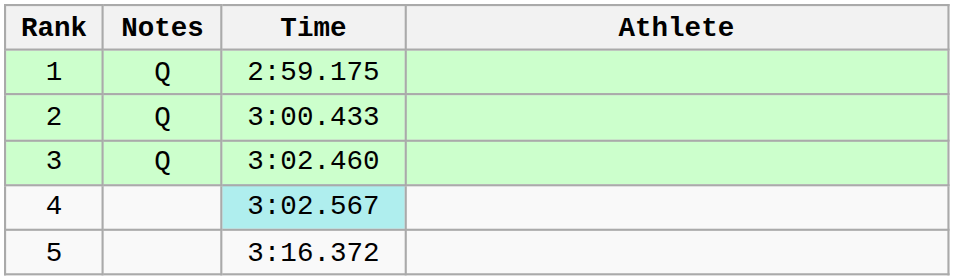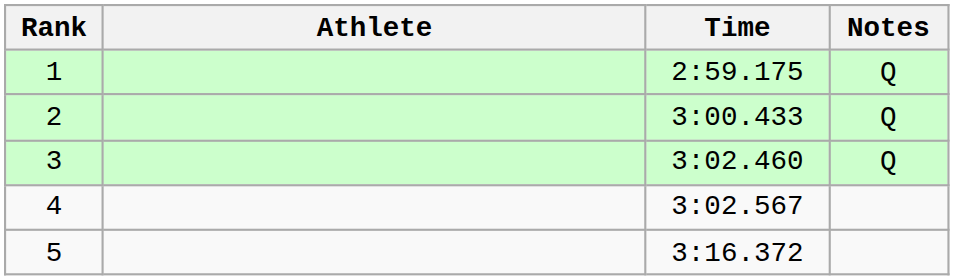 <table class=wikitable style="text-align:center">
 <tr>
 <th width=40>Rank</th>
+<th width=250>Athlete</th>
+<th width=80>Time</th>
 <th width=50>Notes</th>
-<th width=80>Time</th>
-<th width=250>Athlete</th>
 </tr>
 <tr bgcolor="ccffcc">
 <td>1</td>
+<td align=left></td>
+<td>2:59.175</td>
 <td>Q</td>
-<td>2:59.175</td>
-<td align=left></td>
 </tr>
 <tr bgcolor="ccffcc">
 <td>2</td>
+<td align=left></td>
+<td>3:00.433</td>
 <td>Q</td>
-<td>3:00.433</td>
-<td align=left></td>
 </tr>
 <tr bgcolor="ccffcc">
 <td>3</td>
+<td align=left></td>
+<td>3:02.460</td>
 <td>Q</td>
-<td>3:02.460</td>
-<td align=left></td>
 </tr>
 <tr>
 <td>4</td>
+<td align=left></td>
+<td>3:02.567</td>
 <td></td>
-<td style="background: paleturquoise;">3:02.567</td>
-<td align=left></td>
 </tr>
 <tr>
 <td>5</td>
+<td align=left></td>
+<td>3:16.372</td>
 <td></td>
-<td>3:16.372</td>
-<td align=left></td>
 </tr>
 </table>
